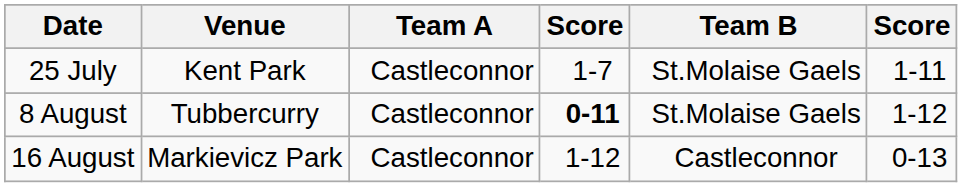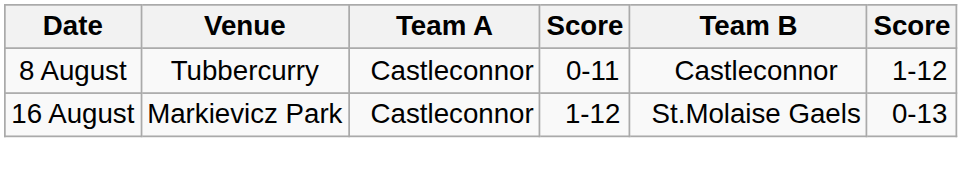 <table class="wikitable">
 <tr>
 <th>Date</th>
 <th>Venue</th>
 <th>Team A</th>
 <th>Score</th>
 <th>Team B</th>
 <th>Score</th>
 </tr>
 <tr align="center">
-<td>25 July</td>
-<td>Kent Park</td>
-<td>  Castleconnor</td>
-<td>  1-7</td>
-<td>  St.Molaise Gaels</td>
-<td>  1-11</td>
-</tr>
-<tr align="center">
 <td>8 August</td>
 <td>Tubbercurry</td>
 <td>  Castleconnor</td>
-<td><strong>  0-11</strong></td>
-<td>  St.Molaise Gaels</td>
+<td>  0-11</td>
+<td>  Castleconnor</td>
 <td>  1-12</td>
 </tr>
 <tr align="center">
 <td>16 August</td>
 <td>Markievicz Park</td>
 <td>  Castleconnor</td>
 <td>  1-12</td>
-<td>  Castleconnor</td>
+<td>  St.Molaise Gaels</td>
 <td>  0-13</td>
 </tr>
 </table>
